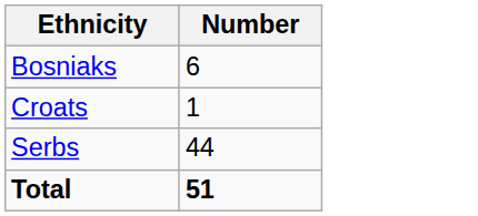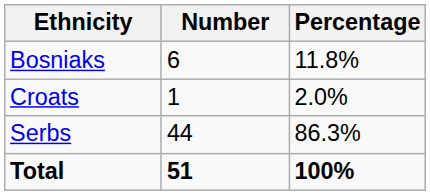 <table class="wikitable">
 <tr>
 <th width="100px">Ethnicity</th>
 <th width="80px">Number</th>
+<th width="80px">Percentage</th>
 </tr>
 <tr>
 <td><a href='#'>Bosniaks</a></td>
 <td>6</td>
+<td>11.8%</td>
 </tr>
 <tr>
 <td><a href='#'>Croats</a></td>
 <td>1</td>
+<td>2.0%</td>
 </tr>
 <tr>
 <td><a href='#'>Serbs</a></td>
 <td>44</td>
+<td>86.3%</td>
 </tr>
 <tr>
 <td><strong>Total</strong></td>
 <td><strong>51</strong></td>
+<td><strong>100%</strong></td>
 </tr>
 </table>
